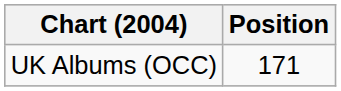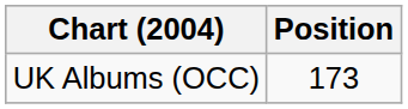 <table class="wikitable">
 <tr>
 <th>Chart (2004)</th>
 <th>Position</th>
 </tr>
 <tr>
 <td>UK Albums (OCC)</td>
-<td align="center">171</td>
+<td align="center">173</td>
 </tr>
 </table>
